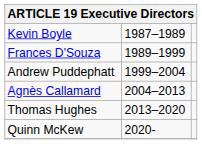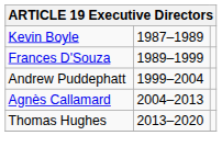 <table class="wikitable" align="right" style="margin:auto; margin:0 0 1em 1em; font-size:95%;">
 <tr>
 <th colspan="3">ARTICLE 19 Executive Directors</th>
 </tr>
 <tr>
 <td><a href='#'>Kevin Boyle</a></td>
 <td>1987–1989</td>
 <td></td>
 </tr>
 <tr>
 <td><a href='#'>Frances D'Souza</a></td>
 <td>1989–1999</td>
 <td></td>
 </tr>
 <tr>
 <td>Andrew Puddephatt</td>
 <td>1999–2004</td>
 <td></td>
 </tr>
 <tr>
 <td><a href='#'>Agnès Callamard</a></td>
 <td>2004–2013</td>
 <td></td>
 </tr>
 <tr>
 <td>Thomas Hughes</td>
 <td>2013–2020</td>
 <td></td>
 </tr>
 <tr>
-<td>Quinn McKew</td>
-<td>2020-</td>
-<td></td>
-</tr>
-<tr>
 </tr>
 </table>
